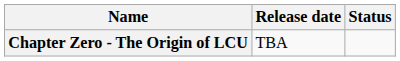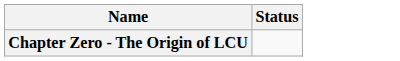 <table class="wikitable">
 <tr>
 <th>Name</th>
-<th>Release date</th>
 <th>Status</th>
 </tr>
 <tr>
 <th>Chapter Zero - The Origin of LCU</th>
-<td>TBA</td>
 <td></td>
 </tr>
 </table>
